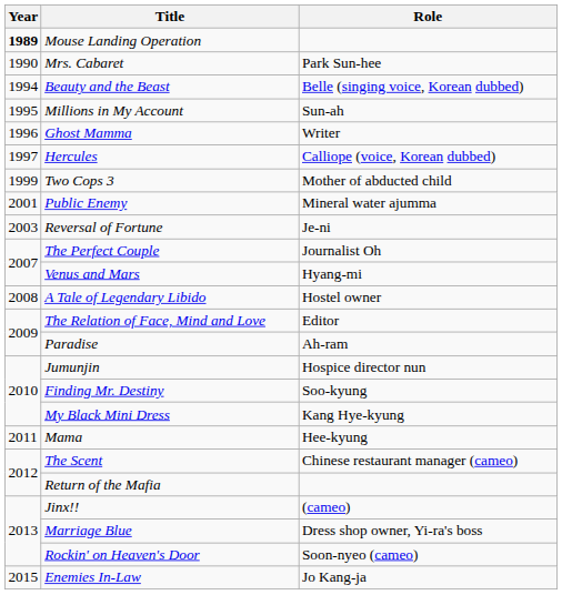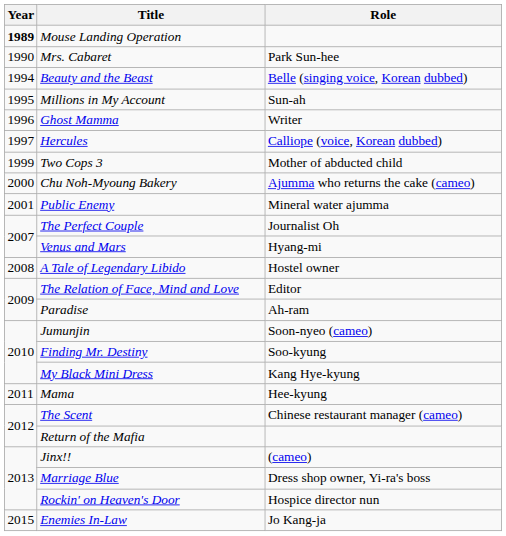 <table class="wikitable" style="width:600px">
 <tr>
 <th width=10>Year</th>
 <th>Title</th>
 <th>Role</th>
 </tr>
 <tr>
 <td><strong>1989</strong></td>
 <td><em>Mouse Landing Operation</em></td>
 <td></td>
 </tr>
 <tr>
 <td>1990</td>
 <td><em>Mrs. Cabaret</em></td>
 <td>Park Sun-hee</td>
 </tr>
 <tr>
 <td>1994</td>
 <td><em><a href='#'>Beauty and the Beast</a></em></td>
 <td><a href='#'>Belle</a> (<a href='#'>singing voice</a>, <a href='#'>Korean</a> <a href='#'>dubbed</a>)</td>
 </tr>
 <tr>
 <td>1995</td>
 <td><em>Millions in My Account</em></td>
 <td>Sun-ah</td>
 </tr>
 <tr>
 <td>1996</td>
 <td><em><a href='#'>Ghost Mamma</a></em></td>
 <td>Writer</td>
 </tr>
 <tr>
 <td>1997</td>
 <td><em><a href='#'>Hercules</a></em></td>
 <td><a href='#'>Calliope</a> (<a href='#'>voice</a>, <a href='#'>Korean</a> <a href='#'>dubbed</a>)</td>
 </tr>
 <tr>
 <td>1999</td>
 <td><em>Two Cops 3</em></td>
 <td>Mother of abducted child</td>
 </tr>
 <tr>
+<td>2000</td>
+<td><em>Chu Noh-Myoung Bakery</em></td>
+<td><a href='#'>Ajumma</a> who returns the cake (<a href='#'>cameo</a>)</td>
+</tr>
+<tr>
 <td>2001</td>
 <td><em><a href='#'>Public Enemy</a></em></td>
 <td>Mineral water ajumma</td>
-</tr>
-<tr>
-<td>2003</td>
-<td><em>Reversal of Fortune</em></td>
-<td>Je-ni</td>
 </tr>
 <tr>
 <td rowspan=2>2007</td>
 <td><em><a href='#'>The Perfect Couple</a></em></td>
 <td>Journalist Oh</td>
 </tr>
 <tr>
 <td><em><a href='#'>Venus and Mars</a></em></td>
 <td>Hyang-mi</td>
 </tr>
 <tr>
 <td>2008</td>
 <td><em><a href='#'>A Tale of Legendary Libido</a></em></td>
 <td>Hostel owner</td>
 </tr>
 <tr>
 <td rowspan=2>2009</td>
 <td><em><a href='#'>The Relation of Face, Mind and Love</a></em></td>
 <td>Editor</td>
 </tr>
 <tr>
 <td><em>Paradise</em></td>
 <td>Ah-ram</td>
 </tr>
 <tr>
 <td rowspan=3>2010</td>
 <td><em>Jumunjin</em></td>
-<td>Hospice director nun</td>
+<td>Soon-nyeo (<a href='#'>cameo</a>)</td>
 </tr>
 <tr>
 <td><em><a href='#'>Finding Mr. Destiny</a></em></td>
 <td>Soo-kyung</td>
 </tr>
 <tr>
 <td><em><a href='#'>My Black Mini Dress</a></em></td>
 <td>Kang Hye-kyung</td>
 </tr>
 <tr>
 <td>2011</td>
 <td><em>Mama</em></td>
 <td>Hee-kyung</td>
 </tr>
 <tr>
 <td rowspan=2>2012</td>
 <td><em><a href='#'>The Scent</a></em></td>
 <td>Chinese restaurant manager (<a href='#'>cameo</a>)</td>
 </tr>
 <tr>
 <td><em>Return of the Mafia</em></td>
 <td></td>
 </tr>
 <tr>
 <td rowspan=3>2013</td>
 <td><em>Jinx!!</em></td>
 <td>(<a href='#'>cameo</a>)</td>
 </tr>
 <tr>
 <td><em><a href='#'>Marriage Blue</a></em></td>
 <td>Dress shop owner, Yi-ra's boss</td>
 </tr>
 <tr>
 <td><em><a href='#'>Rockin' on Heaven's Door</a></em></td>
-<td>Soon-nyeo (<a href='#'>cameo</a>)</td>
+<td>Hospice director nun</td>
 </tr>
 <tr>
 <td>2015</td>
 <td><em><a href='#'>Enemies In-Law</a></em></td>
 <td>Jo Kang-ja</td>
 </tr>
 </table>
